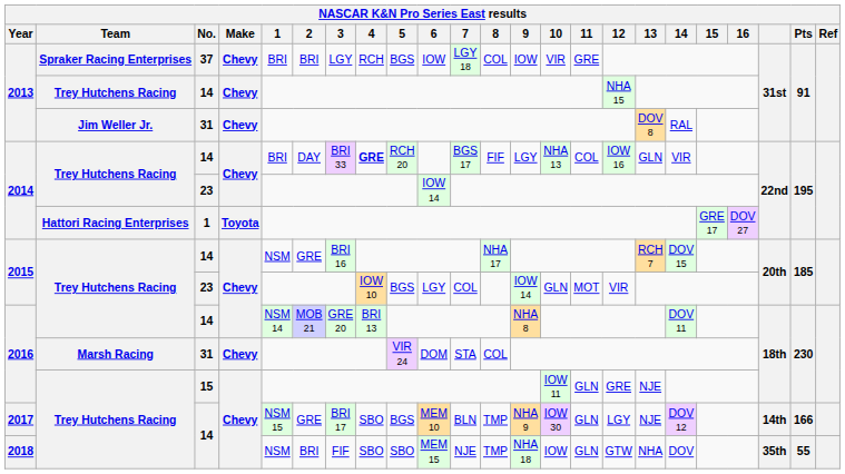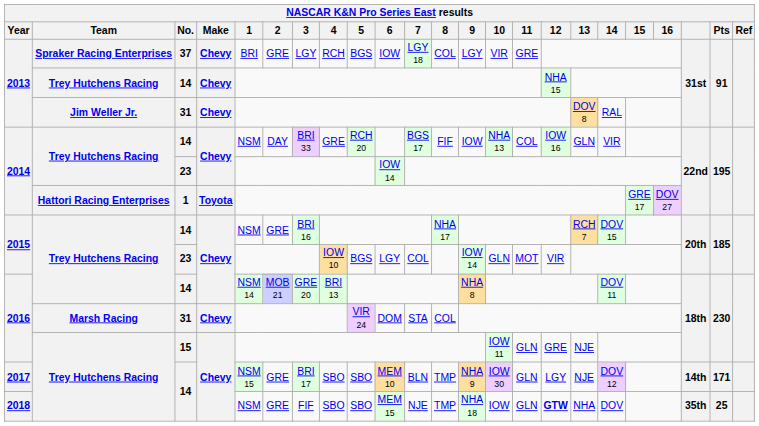 <table class="wikitable" style="text-align:center; font-size:75%">
 <tr>
 <th colspan=23><a href='#'>NASCAR K&N Pro Series East</a> results</th>
 </tr>
 <tr>
 <th>Year</th>
 <th>Team</th>
 <th>No.</th>
 <th>Make</th>
 <th>1</th>
 <th>2</th>
 <th>3</th>
 <th>4</th>
 <th>5</th>
 <th>6</th>
 <th>7</th>
 <th>8</th>
 <th>9</th>
 <th>10</th>
 <th>11</th>
 <th>12</th>
 <th>13</th>
 <th>14</th>
 <th>15</th>
 <th>16</th>
 <th></th>
 <th>Pts</th>
 <th>Ref</th>
 </tr>
 <tr>
 <th rowspan=3><a href='#'>2013</a></th>
 <th><a href='#'>Spraker Racing Enterprises</a></th>
 <th>37</th>
 <th><a href='#'>Chevy</a></th>
 <td><a href='#'>BRI</a></td>
-<td><a href='#'>BRI</a></td>
+<td><a href='#'>GRE</a></td>
 <td><a href='#'>LGY</a></td>
 <td><a href='#'>RCH</a></td>
 <td><a href='#'>BGS</a></td>
 <td><a href='#'>IOW</a></td>
 <td style="background:#DFFFDF;"><a href='#'>LGY</a><br><small>18</small></td>
 <td><a href='#'>COL</a></td>
-<td><a href='#'>IOW</a></td>
+<td><a href='#'>LGY</a></td>
 <td><a href='#'>VIR</a></td>
 <td><a href='#'>GRE</a></td>
 <td colspan=5></td>
 <th rowspan=3>31st</th>
 <th rowspan=3>91</th>
 <th rowspan=3></th>
 </tr>
 <tr>
 <th><a href='#'>Trey Hutchens Racing</a></th>
 <th>14</th>
 <th><a href='#'>Chevy</a></th>
 <td colspan=11></td>
 <td style="background:#DFFFDF;"><a href='#'>NHA</a><br><small>15</small></td>
 <td colspan=4></td>
 </tr>
 <tr>
 <th><a href='#'>Jim Weller Jr.</a></th>
 <th>31</th>
 <th><a href='#'>Chevy</a></th>
 <td colspan=12></td>
 <td style="background:#FFDF9F;"><a href='#'>DOV</a><br><small>8</small></td>
 <td><a href='#'>RAL</a></td>
 <td colspan=2></td>
 </tr>
 <tr>
 <th rowspan=3><a href='#'>2014</a></th>
 <th rowspan=2><a href='#'>Trey Hutchens Racing</a></th>
 <th>14</th>
 <th rowspan=2><a href='#'>Chevy</a></th>
-<td><a href='#'>BRI</a></td>
+<td><a href='#'>NSM</a></td>
 <td><a href='#'>DAY</a></td>
 <td style="background:#EFCFFF;"><a href='#'>BRI</a><br><small>33</small></td>
-<td><strong><a href='#'>GRE</a></strong></td>
+<td><a href='#'>GRE</a></td>
 <td style="background:#DFFFDF;"><a href='#'>RCH</a><br><small>20</small></td>
 <td></td>
 <td style="background:#DFFFDF;"><a href='#'>BGS</a><br><small>17</small></td>
 <td><a href='#'>FIF</a></td>
-<td><a href='#'>LGY</a></td>
+<td><a href='#'>IOW</a></td>
 <td style="background:#DFFFDF;"><a href='#'>NHA</a><br><small>13</small></td>
 <td><a href='#'>COL</a></td>
 <td style="background:#DFFFDF;"><a href='#'>IOW</a><br><small>16</small></td>
 <td><a href='#'>GLN</a></td>
 <td><a href='#'>VIR</a></td>
 <td colspan=2></td>
 <th rowspan=3>22nd</th>
 <th rowspan=3>195</th>
 <th rowspan=3></th>
 </tr>
 <tr>
 <th>23</th>
 <td colspan=5></td>
 <td style="background:#DFFFDF;"><a href='#'>IOW</a><br><small>14</small></td>
 <td colspan=10></td>
 </tr>
 <tr>
 <th><a href='#'>Hattori Racing Enterprises</a></th>
 <th>1</th>
 <th><a href='#'>Toyota</a></th>
 <td colspan=14></td>
 <td style="background:#DFFFDF;"><a href='#'>GRE</a><br><small>17</small></td>
 <td style="background:#EFCFFF;"><a href='#'>DOV</a><br><small>27</small></td>
 </tr>
 <tr>
 <th rowspan=2><a href='#'>2015</a></th>
 <th rowspan=3><a href='#'>Trey Hutchens Racing</a></th>
 <th>14</th>
 <th rowspan=3><a href='#'>Chevy</a></th>
 <td><a href='#'>NSM</a></td>
 <td><a href='#'>GRE</a></td>
 <td style="background:#DFFFDF;"><a href='#'>BRI</a><br><small>16</small></td>
 <td colspan=4></td>
 <td style="background:#DFFFDF;"><a href='#'>NHA</a><br><small>17</small></td>
 <td colspan=4></td>
 <td style="background:#FFDF9F;"><a href='#'>RCH</a><br><small>7</small></td>
 <td style="background:#DFFFDF;"><a href='#'>DOV</a><br><small>15</small></td>
 <td colspan=2></td>
 <th rowspan=2>20th</th>
 <th rowspan=2>185</th>
 <th rowspan=2></th>
 </tr>
 <tr>
 <th>23</th>
 <td colspan=3></td>
 <td style="background:#FFDF9F;"><a href='#'>IOW</a><br><small>10</small></td>
 <td><a href='#'>BGS</a></td>
 <td><a href='#'>LGY</a></td>
 <td><a href='#'>COL</a></td>
 <td></td>
 <td style="background:#DFFFDF;"><a href='#'>IOW</a><br><small>14</small></td>
 <td><a href='#'>GLN</a></td>
 <td><a href='#'>MOT</a></td>
 <td><a href='#'>VIR</a></td>
 <td colspan=4></td>
 </tr>
 <tr>
 <th rowspan=3><a href='#'>2016</a></th>
 <th>14</th>
 <td style="background:#DFFFDF;"><a href='#'>NSM</a><br><small>14</small></td>
 <td style="background:#CFCFFF;"><a href='#'>MOB</a><br><small>21</small></td>
 <td style="background:#DFFFDF;"><a href='#'>GRE</a><br><small>20</small></td>
 <td style="background:#DFFFDF;"><a href='#'>BRI</a><br><small>13</small></td>
 <td colspan=4></td>
 <td style="background:#FFDF9F;"><a href='#'>NHA</a><br><small>8</small></td>
 <td colspan=4></td>
 <td style="background:#DFFFDF;"><a href='#'>DOV</a><br><small>11</small></td>
 <td colspan=2></td>
 <th rowspan=3>18th</th>
 <th rowspan=3>230</th>
 <th rowspan=3></th>
 </tr>
 <tr>
 <th><a href='#'>Marsh Racing</a></th>
 <th>31</th>
 <th><a href='#'>Chevy</a></th>
 <td colspan=4></td>
 <td style="background:#EFCFFF;"><a href='#'>VIR</a><br><small>24</small></td>
 <td><a href='#'>DOM</a></td>
 <td><a href='#'>STA</a></td>
 <td><a href='#'>COL</a></td>
 <td colspan=8></td>
 </tr>
 <tr>
 <th rowspan=3><a href='#'>Trey Hutchens Racing</a></th>
 <th>15</th>
 <th rowspan=3><a href='#'>Chevy</a></th>
 <td colspan=9></td>
 <td style="background:#DFFFDF;"><a href='#'>IOW</a><br><small>11</small></td>
 <td><a href='#'>GLN</a></td>
 <td><a href='#'>GRE</a></td>
 <td><a href='#'>NJE</a></td>
 <td colspan=3></td>
 </tr>
 <tr>
 <th><a href='#'>2017</a></th>
 <th rowspan=2>14</th>
 <td style="background:#DFFFDF;"><a href='#'>NSM</a><br><small>15</small></td>
 <td><a href='#'>GRE</a></td>
 <td style="background:#DFFFDF;"><a href='#'>BRI</a><br><small>17</small></td>
 <td><a href='#'>SBO</a></td>
-<td><a href='#'>BGS</a></td>
+<td><a href='#'>SBO</a></td>
 <td style="background:#FFDF9F;"><a href='#'>MEM</a><br><small>10</small></td>
 <td><a href='#'>BLN</a></td>
 <td><a href='#'>TMP</a></td>
 <td style="background:#FFDF9F;"><a href='#'>NHA</a><br><small>9</small></td>
 <td style="background:#EFCFFF;"><a href='#'>IOW</a><br><small>30</small></td>
 <td><a href='#'>GLN</a></td>
 <td><a href='#'>LGY</a></td>
 <td><a href='#'>NJE</a></td>
 <td style="background:#EFCFFF;"><a href='#'>DOV</a><br><small>12</small></td>
 <td colspan=2></td>
 <th>14th</th>
-<th>166</th>
+<th>171</th>
 <th></th>
 </tr>
 <tr>
 <th><a href='#'>2018</a></th>
 <td><a href='#'>NSM</a></td>
-<td><a href='#'>BRI</a></td>
+<td><a href='#'>GRE</a></td>
 <td><a href='#'>FIF</a></td>
 <td><a href='#'>SBO</a></td>
 <td><a href='#'>SBO</a></td>
 <td style="background:#DFFFDF;"><a href='#'>MEM</a><br><small>15</small></td>
 <td><a href='#'>NJE</a></td>
 <td><a href='#'>TMP</a></td>
 <td style="background:#DFFFDF;"><a href='#'>NHA</a><br><small>18</small></td>
 <td><a href='#'>IOW</a></td>
 <td><a href='#'>GLN</a></td>
-<td><a href='#'>GTW</a></td>
+<td><strong><a href='#'>GTW</a></strong></td>
 <td><a href='#'>NHA</a></td>
 <td><a href='#'>DOV</a></td>
 <td colspan=2></td>
 <th>35th</th>
-<th>55</th>
+<th>25</th>
 <th></th>
 </tr>
 </table>
